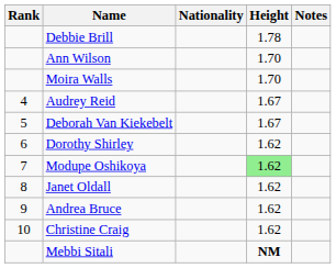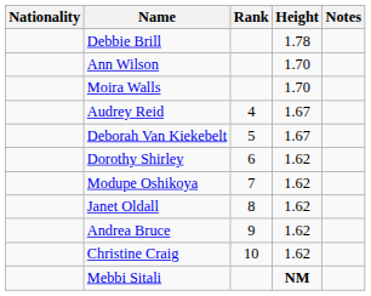 <table class="wikitable sortable" style=" text-align:center;">
 <tr>
+<th scope=col>Nationality</th>
+<th scope=col>Name</th>
 <th scope=col>Rank</th>
-<th scope=col>Name</th>
-<th scope=col>Nationality</th>
 <th scope=col>Height</th>
 <th scope=col>Notes</th>
 </tr>
 <tr>
+<td style="text-align:left;"></td>
+<td style="text-align:left;"><a href='#'>Debbie Brill</a></td>
 <td></td>
-<td style="text-align:left;"><a href='#'>Debbie Brill</a></td>
-<td style="text-align:left;"></td>
 <td>1.78</td>
 <td></td>
 </tr>
 <tr>
+<td style="text-align:left;"></td>
+<td style="text-align:left;"><a href='#'>Ann Wilson</a></td>
 <td></td>
-<td style="text-align:left;"><a href='#'>Ann Wilson</a></td>
-<td style="text-align:left;"></td>
 <td>1.70</td>
 <td></td>
 </tr>
 <tr>
+<td style="text-align:left;"></td>
+<td style="text-align:left;"><a href='#'>Moira Walls</a></td>
 <td></td>
-<td style="text-align:left;"><a href='#'>Moira Walls</a></td>
-<td style="text-align:left;"></td>
 <td>1.70</td>
 <td></td>
 </tr>
 <tr>
+<td style="text-align:left;"></td>
+<td style="text-align:left;"><a href='#'>Audrey Reid</a></td>
 <td>4</td>
-<td style="text-align:left;"><a href='#'>Audrey Reid</a></td>
-<td style="text-align:left;"></td>
 <td>1.67</td>
 <td></td>
 </tr>
 <tr>
+<td style="text-align:left;"></td>
+<td style="text-align:left;"><a href='#'>Deborah Van Kiekebelt</a></td>
 <td>5</td>
-<td style="text-align:left;"><a href='#'>Deborah Van Kiekebelt</a></td>
-<td style="text-align:left;"></td>
 <td>1.67</td>
 <td></td>
 </tr>
 <tr>
+<td style="text-align:left;"></td>
+<td style="text-align:left;"><a href='#'>Dorothy Shirley</a></td>
 <td>6</td>
-<td style="text-align:left;"><a href='#'>Dorothy Shirley</a></td>
-<td style="text-align:left;"></td>
 <td>1.62</td>
 <td></td>
 </tr>
 <tr>
+<td style="text-align:left;"></td>
+<td style="text-align:left;"><a href='#'>Modupe Oshikoya</a></td>
 <td>7</td>
-<td style="text-align:left;"><a href='#'>Modupe Oshikoya</a></td>
-<td style="text-align:left;"></td>
-<td style="background: lightgreen;">1.62</td>
-<td></td>
-</tr>
-<tr>
-<td>8</td>
-<td style="text-align:left;"><a href='#'>Janet Oldall</a></td>
-<td style="text-align:left;"></td>
 <td>1.62</td>
 <td></td>
 </tr>
 <tr>
-<td>9</td>
-<td style="text-align:left;"><a href='#'>Andrea Bruce</a></td>
 <td style="text-align:left;"></td>
+<td style="text-align:left;"><a href='#'>Janet Oldall</a></td>
+<td>8</td>
 <td>1.62</td>
 <td></td>
 </tr>
 <tr>
-<td>10</td>
-<td style="text-align:left;"><a href='#'>Christine Craig</a></td>
 <td style="text-align:left;"></td>
+<td style="text-align:left;"><a href='#'>Andrea Bruce</a></td>
+<td>9</td>
 <td>1.62</td>
 <td></td>
 </tr>
 <tr>
+<td style="text-align:left;"></td>
+<td style="text-align:left;"><a href='#'>Christine Craig</a></td>
+<td>10</td>
+<td>1.62</td>
+<td></td>
+</tr>
+<tr>
+<td style="text-align:left;"></td>
+<td style="text-align:left;"><a href='#'>Mebbi Sitali</a></td>
 <td data-sort-value="11"></td>
-<td style="text-align:left;"><a href='#'>Mebbi Sitali</a></td>
-<td style="text-align:left;"></td>
 <td data-sort-value="0.00"><strong>NM</strong></td>
 <td></td>
 </tr>
 </table>
